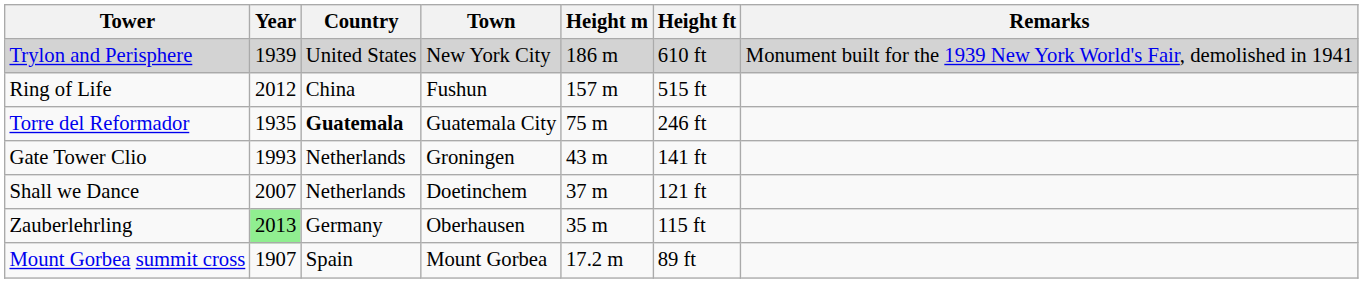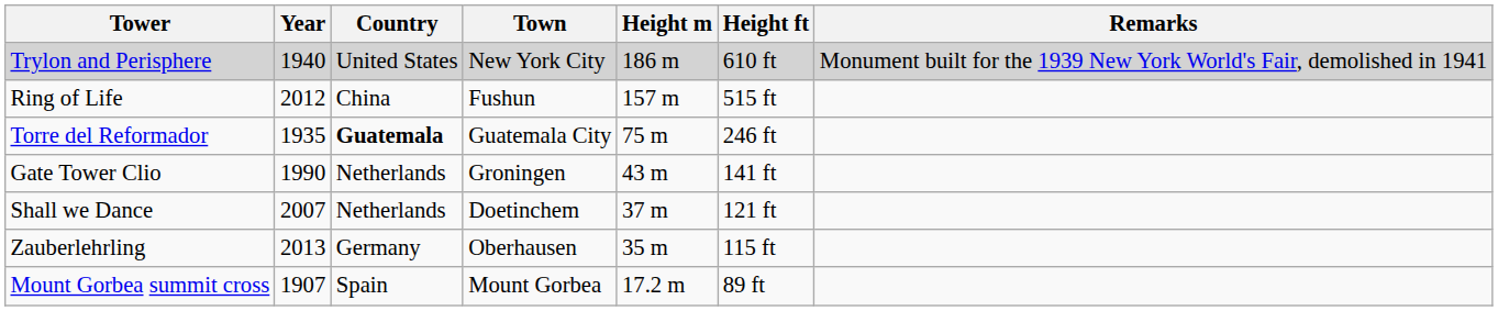 <table class="wikitable sortable" style="font-size:95%;">
 <tr>
 <th>Tower</th>
 <th>Year</th>
 <th>Country</th>
 <th>Town</th>
 <th>Height m</th>
 <th>Height ft</th>
 <th class=unsortable>Remarks</th>
 </tr>
 <tr style="background:#d3d3d3;">
 <td><a href='#'>Trylon and Perisphere</a></td>
-<td>1939</td>
+<td>1940</td>
 <td>United States</td>
 <td>New York City</td>
 <td>186 m</td>
 <td>610 ft</td>
 <td>Monument built for the <a href='#'>1939 New York World's Fair</a>, demolished in 1941</td>
 </tr>
 <tr>
 <td>Ring of Life</td>
 <td>2012</td>
 <td>China</td>
 <td>Fushun</td>
 <td>157 m</td>
 <td>515 ft</td>
 <td></td>
 </tr>
 <tr>
 <td><a href='#'>Torre del Reformador</a></td>
 <td>1935</td>
 <td><strong>Guatemala</strong></td>
 <td>Guatemala City</td>
 <td>75 m</td>
 <td>246 ft</td>
 <td></td>
 </tr>
 <tr>
 <td>Gate Tower Clio</td>
-<td>1993</td>
+<td>1990</td>
 <td>Netherlands</td>
 <td>Groningen</td>
 <td>43 m</td>
 <td>141 ft</td>
 <td></td>
 </tr>
 <tr>
 <td>Shall we Dance</td>
 <td>2007</td>
 <td>Netherlands</td>
 <td>Doetinchem</td>
 <td>37 m</td>
 <td>121 ft</td>
 <td></td>
 </tr>
 <tr>
 <td>Zauberlehrling</td>
-<td style="background: lightgreen;">2013</td>
+<td>2013</td>
 <td>Germany</td>
 <td>Oberhausen</td>
 <td>35 m</td>
 <td>115 ft</td>
 <td></td>
 </tr>
 <tr>
 <td><a href='#'>Mount Gorbea</a> <a href='#'>summit cross</a></td>
 <td>1907</td>
 <td>Spain</td>
 <td>Mount Gorbea</td>
 <td>17.2 m</td>
 <td>89 ft</td>
 <td></td>
 </tr>
 </table>
